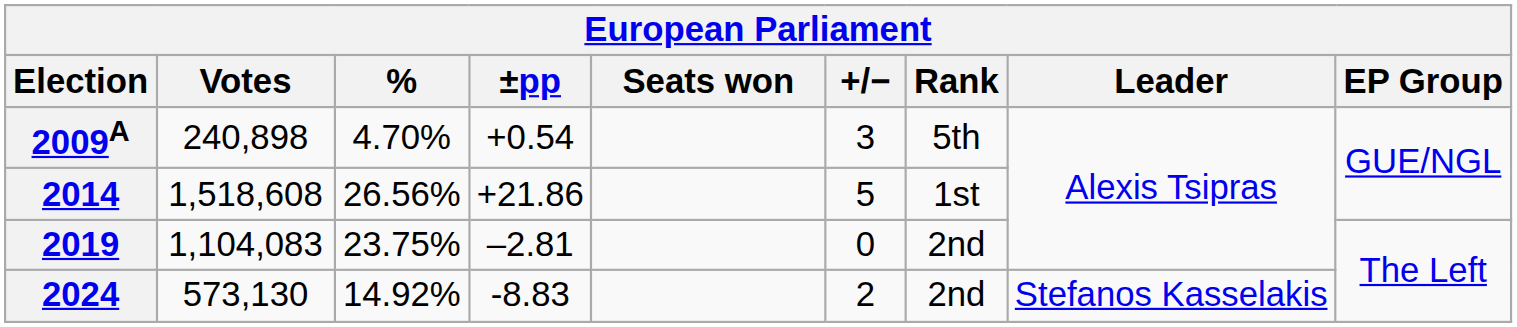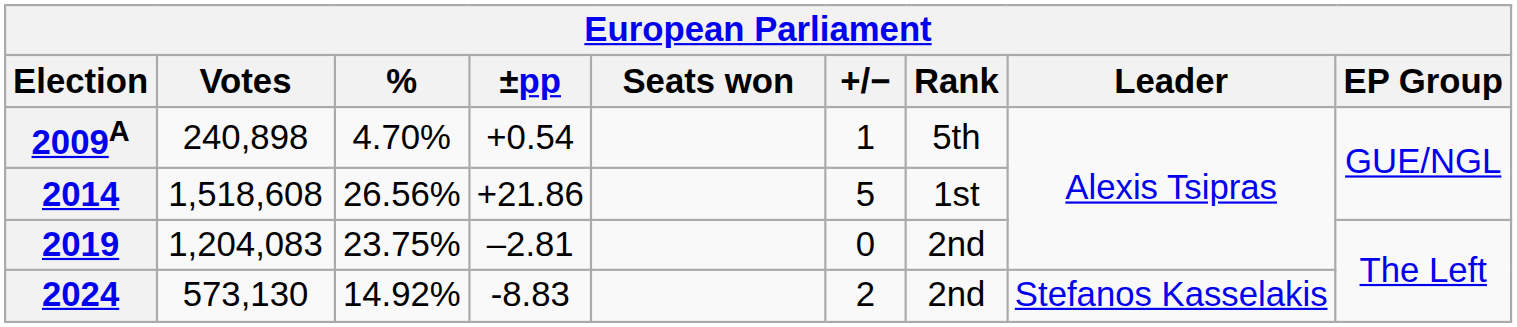 <table class="wikitable" style="text-align:center; line-height:16px;">
 <tr>
 <th colspan="9"><a href='#'>European Parliament</a></th>
 </tr>
 <tr>
 <th style="width:60px;">Election</th>
 <th style="width:75px;">Votes</th>
 <th style="width:45px;">%</th>
 <th style="width:45px;">±<a href='#'>pp</a></th>
 <th style="width:100px;">Seats won</th>
 <th style="width:30px;">+/−</th>
 <th style="width:30px;">Rank</th>
 <th>Leader</th>
 <th>EP Group</th>
 </tr>
 <tr>
 <th><a href='#'>2009</a><sup><strong>A</strong></sup></th>
 <td>240,898</td>
 <td>4.70%</td>
 <td>+0.54</td>
 <td></td>
-<td> 3</td>
+<td> 1</td>
 <td>5th</td>
 <td rowspan=3><a href='#'>Alexis Tsipras</a></td>
 <td rowspan=2><a href='#'>GUE/NGL</a></td>
 </tr>
 <tr>
 <th><a href='#'>2014</a></th>
 <td>1,518,608</td>
 <td>26.56%</td>
 <td>+21.86</td>
 <td></td>
 <td> 5</td>
 <td>1st</td>
 </tr>
 <tr>
 <th><a href='#'>2019</a></th>
-<td>1,104,083</td>
+<td>1,204,083</td>
 <td>23.75%</td>
 <td>–2.81</td>
 <td></td>
 <td> 0</td>
 <td>2nd</td>
 <td rowspan=2><a href='#'>The Left</a></td>
 </tr>
 <tr>
 <th><a href='#'>2024</a></th>
 <td>573,130</td>
 <td>14.92%</td>
 <td>-8.83</td>
 <td></td>
 <td> 2</td>
 <td>2nd</td>
 <td><a href='#'>Stefanos Kasselakis</a></td>
 </tr>
 </table>
